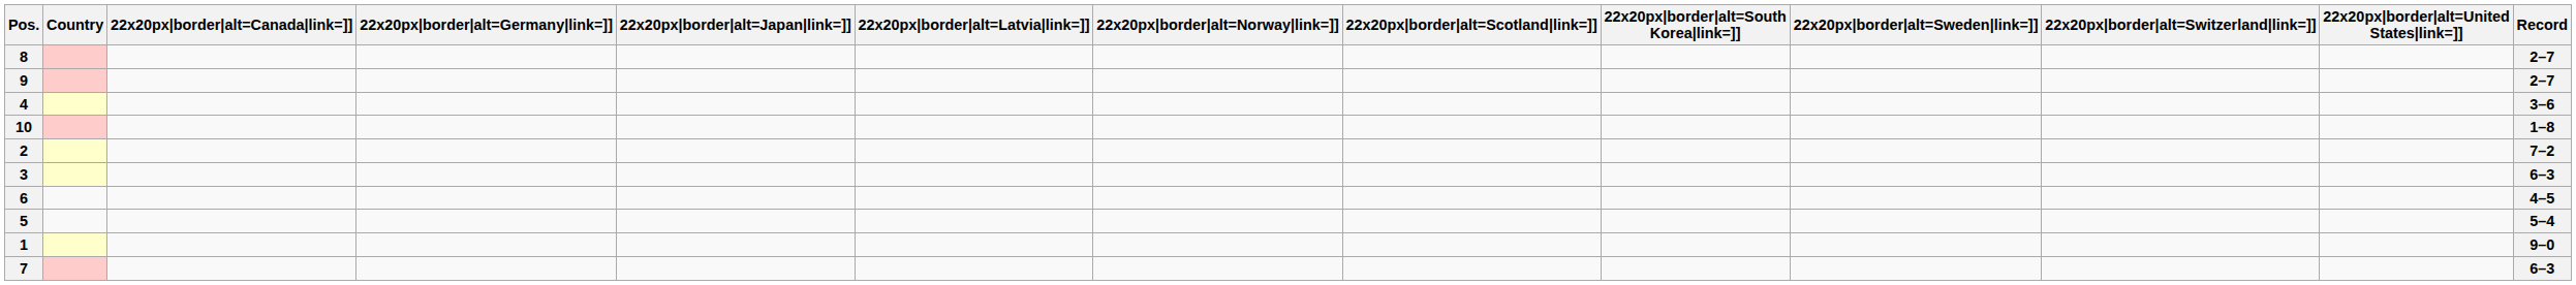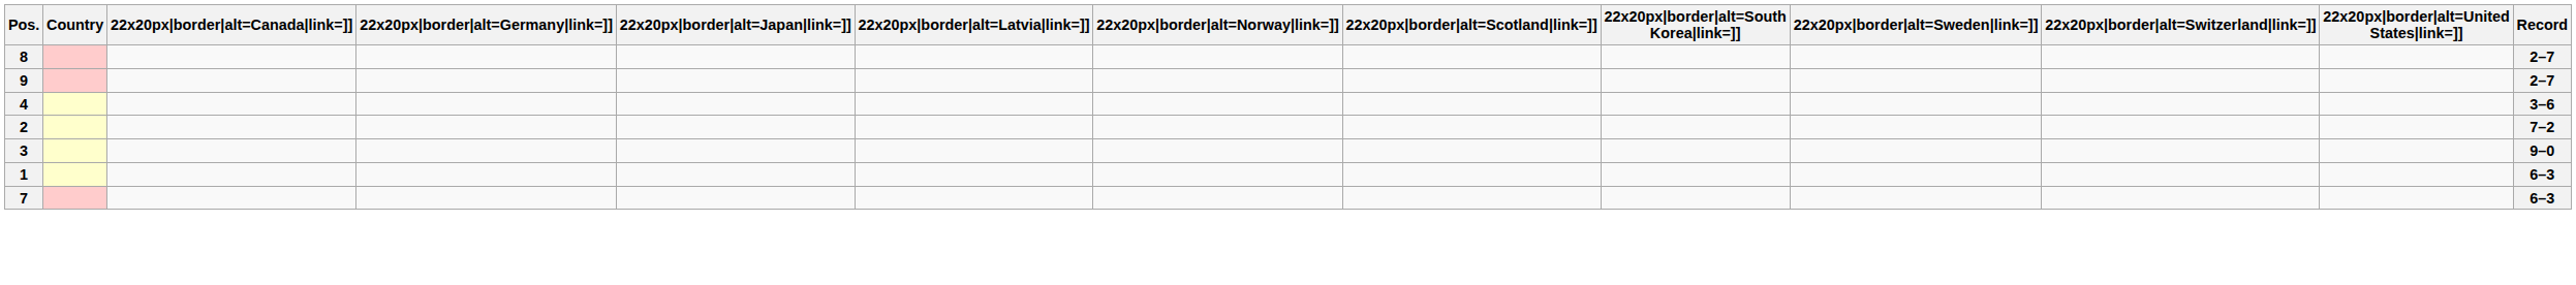 <table class="wikitable sortable nowrap" style="text-align:center; font-size:0.9em">
 <tr>
 <th>Pos.</th>
 <th>Country</th>
 <th [[Image:>22x20px|border|alt=Canada|link=]]</th>
 <th [[Image:>22x20px|border|alt=Germany|link=]]</th>
 <th [[Image:>22x20px|border|alt=Japan|link=]]</th>
 <th [[Image:>22x20px|border|alt=Latvia|link=]]</th>
 <th [[Image:>22x20px|border|alt=Norway|link=]]</th>
 <th [[Image:>22x20px|border|alt=Scotland|link=]]</th>
 <th [[Image:>22x20px|border|alt=South Korea|link=]]</th>
 <th [[Image:>22x20px|border|alt=Sweden|link=]]</th>
 <th [[Image:>22x20px|border|alt=Switzerland|link=]]</th>
 <th [[Image:>22x20px|border|alt=United States|link=]]</th>
 <th>Record</th>
 </tr>
 <tr>
 <th>8</th>
 <td style="text-align:left; background:#ffcccc;"></td>
 <td></td>
 <td></td>
 <td></td>
 <td></td>
 <td></td>
 <td></td>
 <td></td>
 <td></td>
 <td></td>
 <td></td>
 <th>2–7</th>
 </tr>
 <tr>
 <th>9</th>
 <td style="text-align:left; background:#ffcccc;"></td>
 <td></td>
 <td></td>
 <td></td>
 <td></td>
 <td></td>
 <td></td>
 <td></td>
 <td></td>
 <td></td>
 <td></td>
 <th>2–7</th>
 </tr>
 <tr>
 <th>4</th>
 <td style="text-align:left; background:#ffffcc;"></td>
 <td></td>
 <td></td>
 <td></td>
 <td></td>
 <td></td>
 <td></td>
 <td></td>
 <td></td>
 <td></td>
 <td></td>
 <th>3–6</th>
 </tr>
 <tr>
-<th>10</th>
-<td style="text-align:left; background:#ffcccc;"></td>
-<td></td>
-<td></td>
-<td></td>
-<td></td>
-<td></td>
-<td></td>
-<td></td>
-<td></td>
-<td></td>
-<td></td>
-<th>1–8</th>
-</tr>
-<tr>
 <th>2</th>
 <td style="text-align:left; background:#ffffcc;"></td>
 <td></td>
 <td></td>
 <td></td>
 <td></td>
 <td></td>
 <td></td>
 <td></td>
 <td></td>
 <td></td>
 <td></td>
 <th>7–2</th>
 </tr>
 <tr>
 <th>3</th>
 <td style="text-align:left; background:#ffffcc;"></td>
 <td></td>
 <td></td>
 <td></td>
 <td></td>
 <td></td>
 <td></td>
 <td></td>
 <td></td>
 <td></td>
 <td></td>
-<th>6–3</th>
-</tr>
-<tr>
-<th>6</th>
-<td style="text-align:left;"></td>
-<td></td>
-<td></td>
-<td></td>
-<td></td>
-<td></td>
-<td></td>
-<td></td>
-<td></td>
-<td></td>
-<td></td>
-<th>4–5</th>
-</tr>
-<tr>
-<th>5</th>
-<td style="text-align:left;"></td>
-<td></td>
-<td></td>
-<td></td>
-<td></td>
-<td></td>
-<td></td>
-<td></td>
-<td></td>
-<td></td>
-<td></td>
-<th>5–4</th>
+<th>9–0</th>
 </tr>
 <tr>
 <th>1</th>
 <td style="text-align:left; background:#ffffcc;"></td>
 <td></td>
 <td></td>
 <td></td>
 <td></td>
 <td></td>
 <td></td>
 <td></td>
 <td></td>
 <td></td>
 <td></td>
-<th>9–0</th>
+<th>6–3</th>
 </tr>
 <tr>
 <th>7</th>
 <td style="text-align:left; background:#ffcccc;"></td>
 <td></td>
 <td></td>
 <td></td>
 <td></td>
 <td></td>
 <td></td>
 <td></td>
 <td></td>
 <td></td>
 <td></td>
 <th>6–3</th>
 </tr>
 </table>
